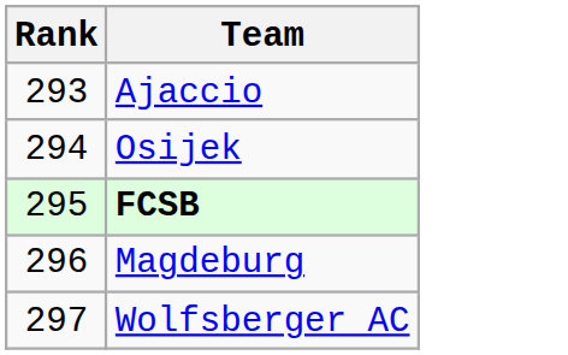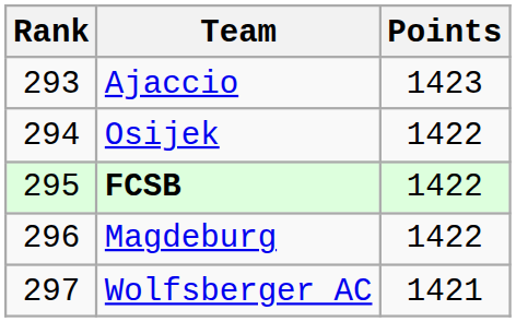 <table class="wikitable" style="text-align: center;">
 <tr>
 <th>Rank</th>
 <th>Team</th>
+<th>Points</th>
 </tr>
 <tr>
 <td>293</td>
 <td align=left> <a href='#'>Ajaccio</a></td>
+<td>1423</td>
 </tr>
 <tr>
 <td>294</td>
 <td align=left> <a href='#'>Osijek</a></td>
+<td>1422</td>
 </tr>
 <tr bgcolor="#ddffdd">
 <td>295</td>
 <td align=left> <strong>FCSB</strong></td>
+<td>1422</td>
 </tr>
 <tr>
 <td>296</td>
 <td align=left> <a href='#'>Magdeburg</a></td>
+<td>1422</td>
 </tr>
 <tr>
 <td>297</td>
 <td align=left> <a href='#'>Wolfsberger AC</a></td>
+<td>1421</td>
 </tr>
 </table>
